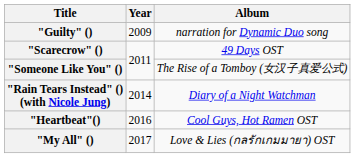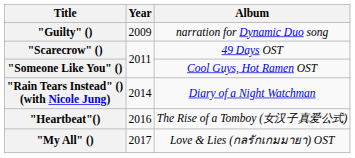 <table class="wikitable plainrowheaders" style="text-align:center;">
 <tr>
 <th>Title</th>
 <th>Year</th>
 <th>Album</th>
 </tr>
 <tr>
 <th scope=row>"Guilty" ()</th>
 <td>2009</td>
 <td><em>narration for <a href='#'>Dynamic Duo</a> song</em></td>
 </tr>
 <tr>
 <th scope=row>"Scarecrow" ()</th>
 <td rowspan=2>2011</td>
 <td><em><a href='#'>49 Days</a> OST</em></td>
 </tr>
 <tr>
 <th scope=row>"Someone Like You" ()</th>
-<td><em>The Rise of a Tomboy (女汉子真爱公式)</em></td>
+<td><em><a href='#'>Cool Guys, Hot Ramen</a> OST</em></td>
 </tr>
 <tr>
 <th scope=row>"Rain Tears Instead" ()<br>(with <a href='#'>Nicole Jung</a>)</th>
 <td>2014</td>
 <td><em><a href='#'>Diary of a Night Watchman</a></em></td>
 </tr>
 <tr>
 <th scope=row>"Heartbeat"()</th>
 <td>2016</td>
-<td><em><a href='#'>Cool Guys, Hot Ramen</a> OST</em></td>
+<td><em>The Rise of a Tomboy (女汉子真爱公式)</em></td>
 </tr>
 <tr>
 <th scope=row>"My All" ()</th>
 <td>2017</td>
 <td><em>Love & Lies (กลรักเกมมายา) OST</em></td>
 </tr>
 </table>
